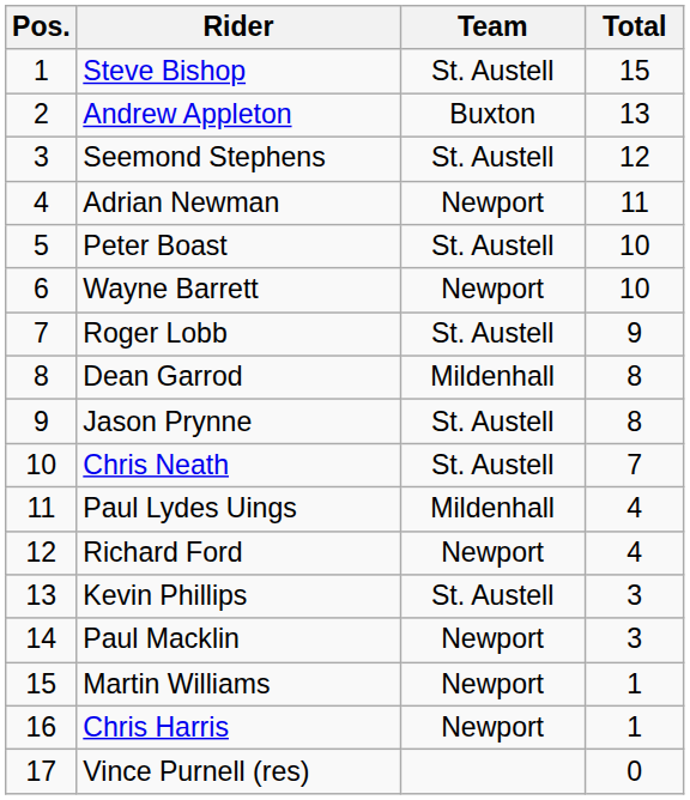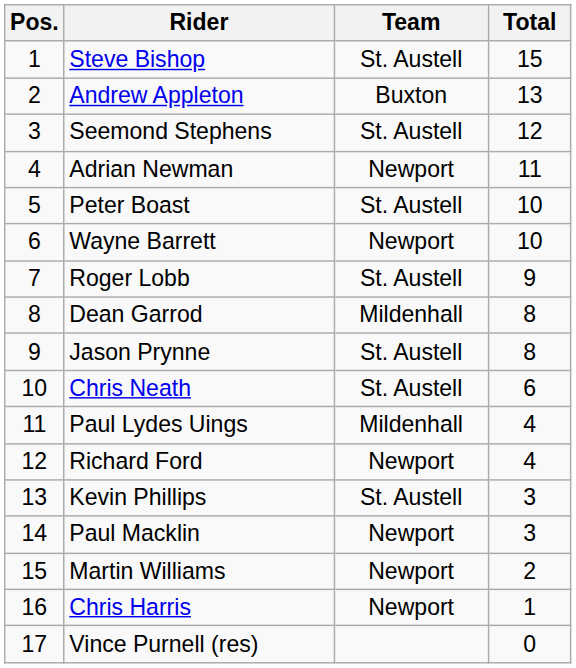 <table class=wikitable>
 <tr>
 <th width=25px>Pos.</th>
 <th width=180px>Rider</th>
 <th width=100px>Team</th>
 <th width=50px>Total</th>
 </tr>
 <tr align=center >
 <td>1</td>
 <td align=left><a href='#'>Steve Bishop</a></td>
 <td>St. Austell</td>
 <td>15</td>
 </tr>
 <tr align=center>
 <td>2</td>
 <td align=left><a href='#'>Andrew Appleton</a></td>
 <td>Buxton</td>
 <td>13</td>
 </tr>
 <tr align=center>
 <td>3</td>
 <td align=left>Seemond Stephens</td>
 <td>St. Austell</td>
 <td>12</td>
 </tr>
 <tr align=center>
 <td>4</td>
 <td align=left>Adrian Newman</td>
 <td>Newport</td>
 <td>11</td>
 </tr>
 <tr align=center>
 <td>5</td>
 <td align=left>Peter Boast</td>
 <td>St. Austell</td>
 <td>10</td>
 </tr>
 <tr align=center>
 <td>6</td>
 <td align=left>Wayne Barrett</td>
 <td>Newport</td>
 <td>10</td>
 </tr>
 <tr align=center>
 <td>7</td>
 <td align=left>Roger Lobb</td>
 <td>St. Austell</td>
 <td>9</td>
 </tr>
 <tr align=center>
 <td>8</td>
 <td align=left>Dean Garrod</td>
 <td>Mildenhall</td>
 <td>8</td>
 </tr>
 <tr align=center>
 <td>9</td>
 <td align=left>Jason Prynne</td>
 <td>St. Austell</td>
 <td>8</td>
 </tr>
 <tr align=center>
 <td>10</td>
 <td align=left><a href='#'>Chris Neath</a></td>
 <td>St. Austell</td>
-<td>7</td>
+<td>6</td>
 </tr>
 <tr align=center>
 <td>11</td>
 <td align=left>Paul Lydes Uings</td>
 <td>Mildenhall</td>
 <td>4</td>
 </tr>
 <tr align=center>
 <td>12</td>
 <td align=left>Richard Ford</td>
 <td>Newport</td>
 <td>4</td>
 </tr>
 <tr align=center>
 <td>13</td>
 <td align=left>Kevin Phillips</td>
 <td>St. Austell</td>
 <td>3</td>
 </tr>
 <tr align=center>
 <td>14</td>
 <td align=left>Paul Macklin</td>
 <td>Newport</td>
 <td>3</td>
 </tr>
 <tr align=center>
 <td>15</td>
 <td align=left>Martin Williams</td>
 <td>Newport</td>
-<td>1</td>
+<td>2</td>
 </tr>
 <tr align=center>
 <td>16</td>
 <td align=left><a href='#'>Chris Harris</a></td>
 <td>Newport</td>
 <td>1</td>
 </tr>
 <tr align=center>
 <td>17</td>
 <td align=left>Vince Purnell (res)</td>
 <td></td>
 <td>0</td>
 </tr>
 </table>
